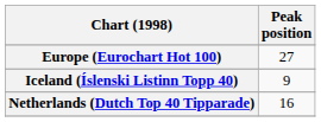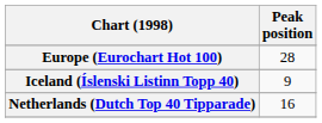 <table class="wikitable sortable plainrowheaders" style="text-align:center">
 <tr>
 <th>Chart (1998)</th>
 <th>Peak<br>position</th>
 </tr>
 <tr>
 </tr>
 <tr>
 </tr>
 <tr>
 <th scope="row">Europe (<a href='#'>Eurochart Hot 100</a>)</th>
-<td>27</td>
+<td>28</td>
 </tr>
 <tr>
 </tr>
 <tr>
 <th scope="row">Iceland (<a href='#'>Íslenski Listinn Topp 40</a>)</th>
 <td>9</td>
 </tr>
 <tr>
 </tr>
 <tr>
 <th scope="row">Netherlands (<a href='#'>Dutch Top 40 Tipparade</a>)</th>
 <td>16</td>
 </tr>
 <tr>
 </tr>
 <tr>
 </tr>
 <tr>
 </tr>
 <tr>
 </tr>
 </table>
